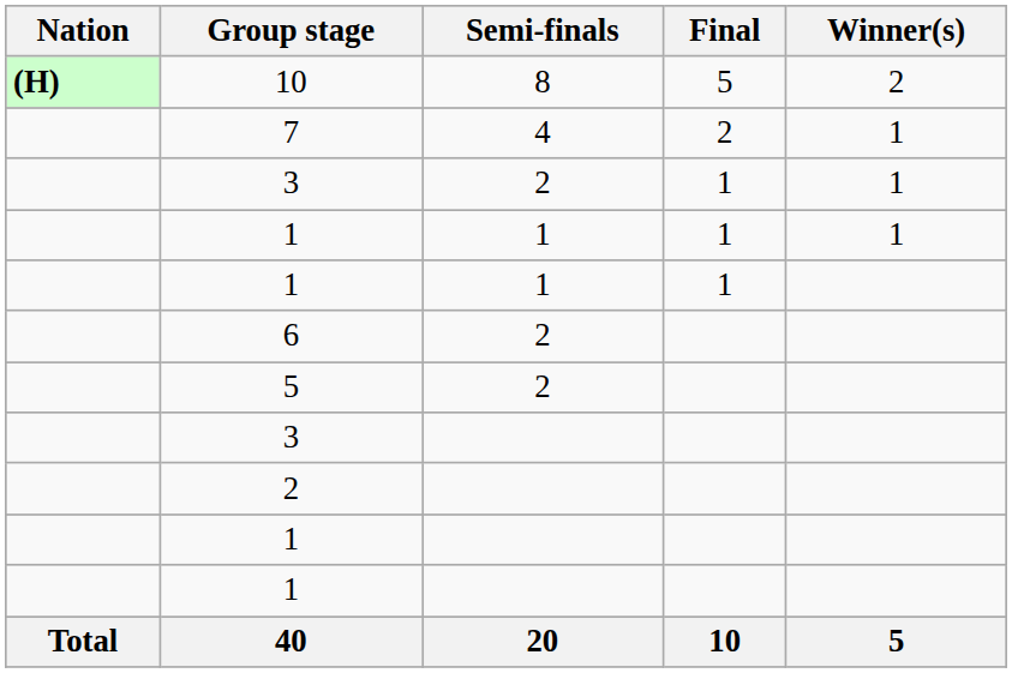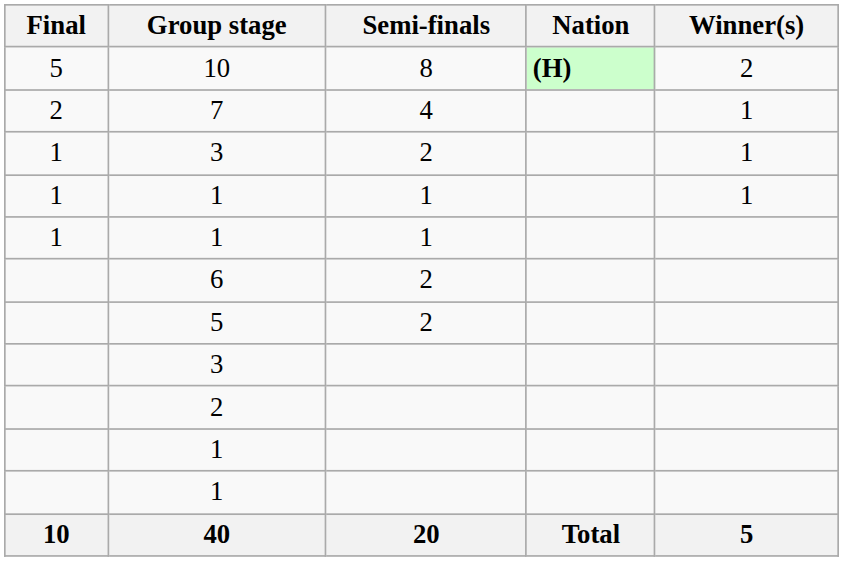 <table class="wikitable sortable" style="text-align: center; width:500px ">
 <tr>
-<th>Nation</th>
+<th>Final</th>
 <th>Group stage</th>
 <th>Semi-finals</th>
-<th>Final</th>
+<th>Nation</th>
 <th>Winner(s)</th>
 </tr>
 <tr>
-<td align="left" bgcolor="#ccffcc"> <strong>(H)</strong></td>
+<td>5</td>
 <td>10</td>
 <td>8</td>
-<td>5</td>
+<td align="left" bgcolor="#ccffcc"> <strong>(H)</strong></td>
 <td>2</td>
 </tr>
 <tr>
-<td align="left"></td>
+<td>2</td>
 <td>7</td>
 <td>4</td>
-<td>2</td>
+<td align="left"></td>
 <td>1</td>
 </tr>
 <tr>
-<td align="left"></td>
+<td>1</td>
 <td>3</td>
 <td>2</td>
-<td>1</td>
+<td align="left"></td>
 <td>1</td>
 </tr>
 <tr>
-<td align="left"></td>
 <td>1</td>
 <td>1</td>
 <td>1</td>
+<td align="left"></td>
 <td>1</td>
 </tr>
 <tr>
-<td align="left"></td>
 <td>1</td>
 <td>1</td>
 <td>1</td>
+<td align="left"></td>
 <td></td>
 </tr>
 <tr>
-<td align="left"></td>
+<td></td>
 <td>6</td>
 <td>2</td>
-<td></td>
+<td align="left"></td>
 <td></td>
 </tr>
 <tr>
-<td align="left"></td>
+<td></td>
 <td>5</td>
 <td>2</td>
-<td></td>
+<td align="left"></td>
 <td></td>
 </tr>
 <tr>
-<td align="left"></td>
+<td></td>
 <td>3</td>
 <td></td>
-<td></td>
+<td align="left"></td>
 <td></td>
 </tr>
 <tr>
-<td align="left"></td>
+<td></td>
 <td>2</td>
 <td></td>
-<td></td>
+<td align="left"></td>
 <td></td>
 </tr>
 <tr>
-<td align="left"></td>
+<td></td>
 <td>1</td>
 <td></td>
-<td></td>
+<td align="left"></td>
 <td></td>
 </tr>
 <tr>
-<td align="left"></td>
+<td></td>
 <td>1</td>
 <td></td>
-<td></td>
+<td align="left"></td>
 <td></td>
 </tr>
 <tr>
-<th>Total</th>
+<th>10</th>
 <th>40</th>
 <th>20</th>
-<th>10</th>
+<th>Total</th>
 <th>5</th>
 </tr>
 </table>
